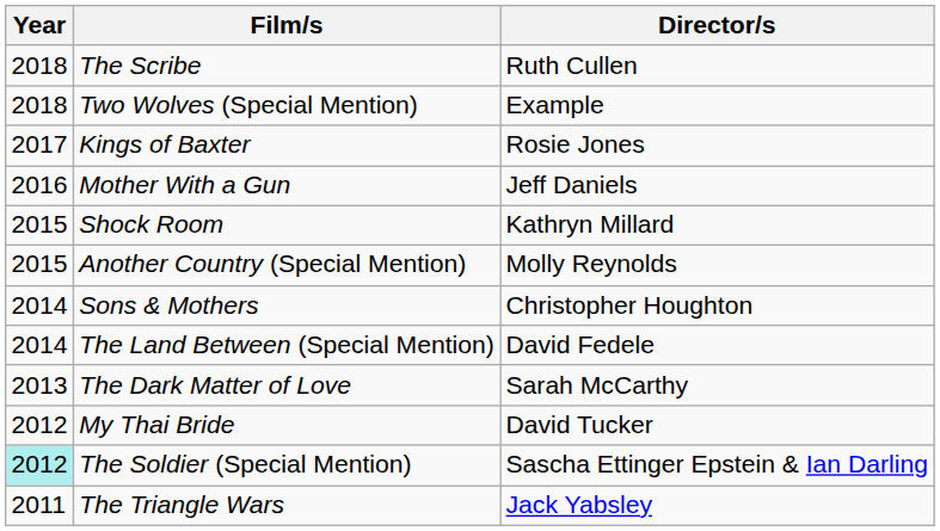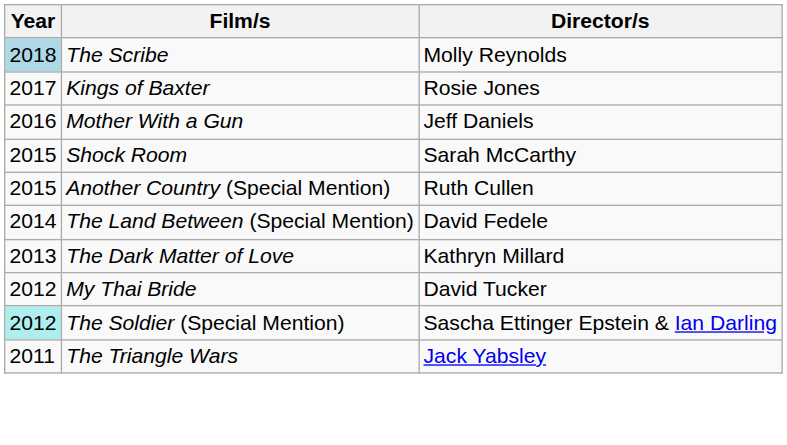 <table class="wikitable">
 <tr>
 <th>Year</th>
 <th>Film/s</th>
 <th>Director/s</th>
 </tr>
 <tr>
-<td>2018</td>
+<td style="background: lightblue;">2018</td>
 <td><em>The Scribe</em></td>
-<td>Ruth Cullen</td>
-</tr>
-<tr>
-<td>2018</td>
-<td><em>Two Wolves</em> (Special Mention)</td>
-<td>Example</td>
+<td>Molly Reynolds</td>
 </tr>
 <tr>
 <td>2017</td>
 <td><em>Kings of Baxter</em></td>
 <td>Rosie Jones</td>
 </tr>
 <tr>
 <td>2016</td>
 <td><em>Mother With a Gun</em></td>
 <td>Jeff Daniels</td>
 </tr>
 <tr>
 <td>2015</td>
 <td><em>Shock Room</em></td>
-<td>Kathryn Millard</td>
+<td>Sarah McCarthy</td>
 </tr>
 <tr>
 <td>2015</td>
 <td><em>Another Country</em> (Special Mention)</td>
-<td>Molly Reynolds</td>
-</tr>
-<tr>
-<td>2014</td>
-<td><em>Sons & Mothers</em></td>
-<td>Christopher Houghton</td>
+<td>Ruth Cullen</td>
 </tr>
 <tr>
 <td>2014</td>
 <td><em>The Land Between</em> (Special Mention)</td>
 <td>David Fedele</td>
 </tr>
 <tr>
 <td>2013</td>
 <td><em>The Dark Matter of Love</em></td>
-<td>Sarah McCarthy</td>
+<td>Kathryn Millard</td>
 </tr>
 <tr>
 <td>2012</td>
 <td><em>My Thai Bride</em></td>
 <td>David Tucker</td>
 </tr>
 <tr>
 <td style="background: paleturquoise;">2012</td>
 <td><em>The Soldier</em> (Special Mention)</td>
 <td>Sascha Ettinger Epstein & <a href='#'>Ian Darling</a></td>
 </tr>
 <tr>
 <td>2011</td>
 <td><em>The Triangle Wars</em></td>
 <td><a href='#'>Jack Yabsley</a></td>
 </tr>
 </table>
